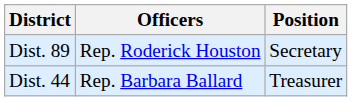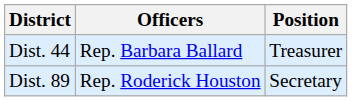 <table class="wikitable">
 <tr>
 <th>District</th>
 <th>Officers</th>
 <th>Position</th>
 </tr>
 <tr bgcolor=#DDEEFF>
+<td>Dist. 44</td>
+<td>Rep. <a href='#'>Barbara Ballard</a></td>
+<td>Treasurer</td>
+</tr>
+<tr bgcolor=#DDEEFF>
 <td>Dist. 89</td>
 <td>Rep. <a href='#'>Roderick Houston</a><br></td>
 <td>Secretary</td>
 </tr>
-<tr bgcolor=#DDEEFF>
-<td>Dist. 44</td>
-<td>Rep. <a href='#'>Barbara Ballard</a></td>
-<td>Treasurer</td>
-</tr>
 </table>
